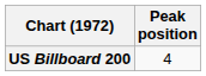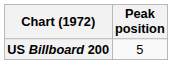 <table class="wikitable sortable plainrowheaders">
 <tr>
 <th>Chart (1972)</th>
 <th>Peak<br>position</th>
 </tr>
 <tr>
 <th scope="row">US <em>Billboard</em> 200</th>
-<td align="center">4</td>
+<td align="center">5</td>
 </tr>
 </table>
